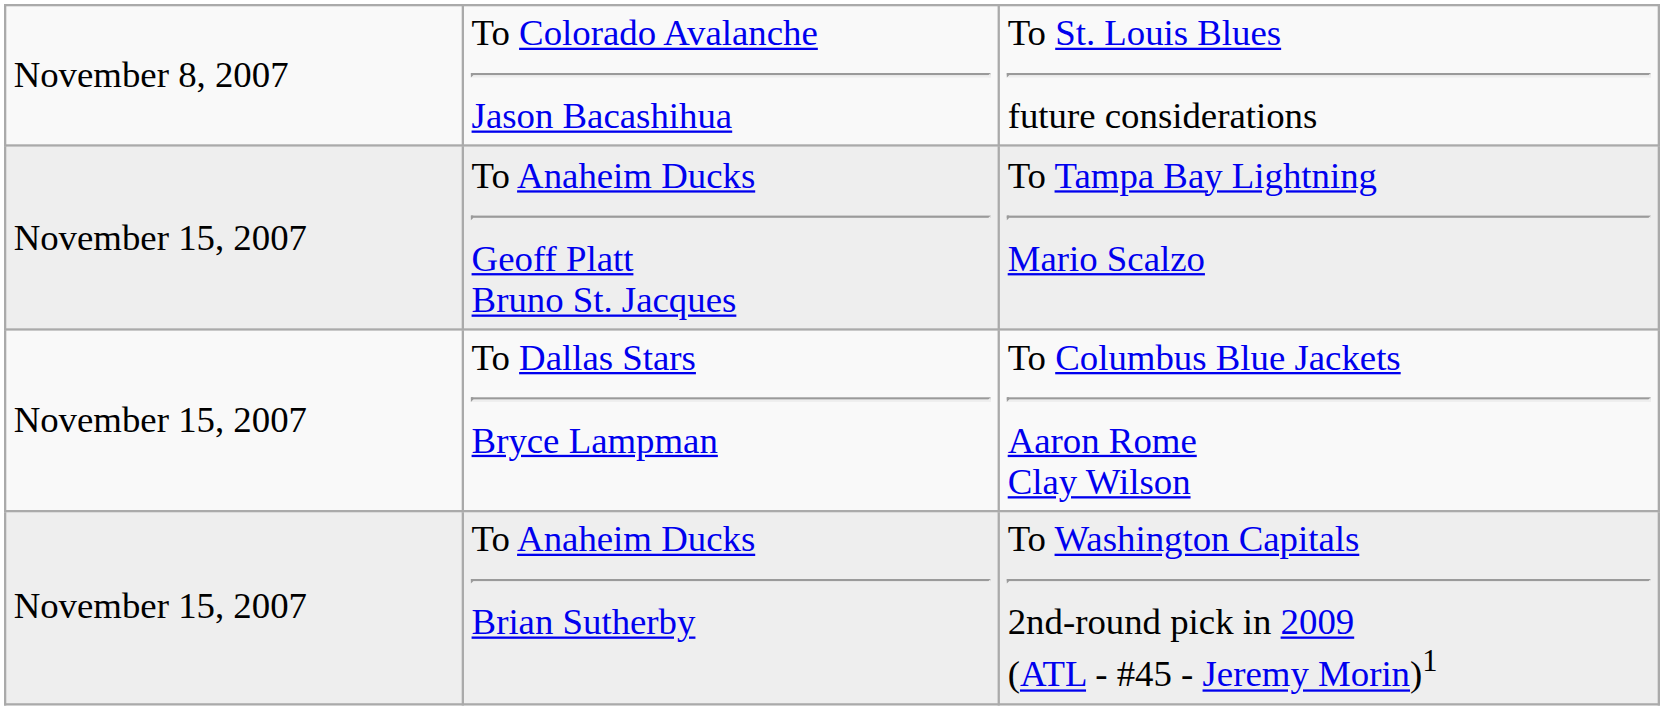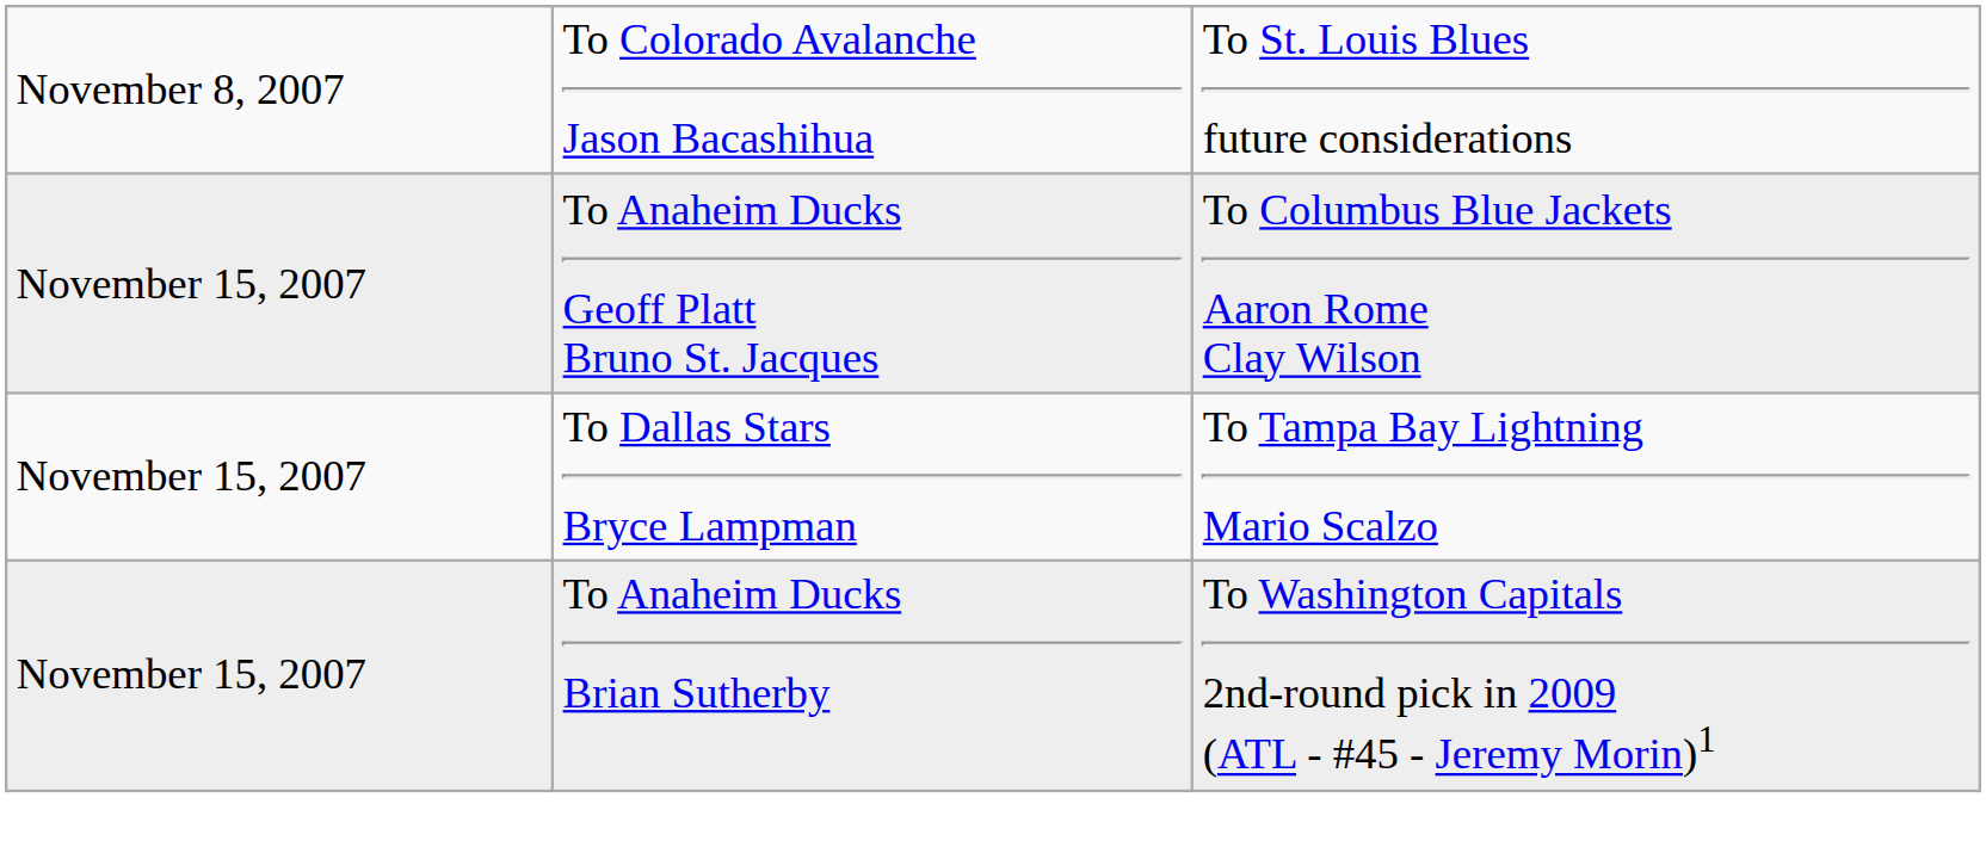 <table cellspacing=0 class="wikitable" style="border:1px solid #999999; width:720px;">
 <tr>
 <td>November 8, 2007</td>
 <td valign="top">To <a href='#'>Colorado Avalanche</a><hr><a href='#'>Jason Bacashihua</a></td>
 <td valign="top">To <a href='#'>St. Louis Blues</a><hr>future considerations</td>
 </tr>
 <tr bgcolor="#eeeeee">
 <td>November 15, 2007</td>
 <td valign="top">To <a href='#'>Anaheim Ducks</a><hr><a href='#'>Geoff Platt</a><br><a href='#'>Bruno St. Jacques</a></td>
-<td valign="top">To <a href='#'>Tampa Bay Lightning</a><hr><a href='#'>Mario Scalzo</a></td>
+<td valign="top">To <a href='#'>Columbus Blue Jackets</a><hr><a href='#'>Aaron Rome</a><br><a href='#'>Clay Wilson</a></td>
 </tr>
 <tr>
 <td>November 15, 2007</td>
 <td valign="top">To <a href='#'>Dallas Stars</a><hr><a href='#'>Bryce Lampman</a></td>
-<td valign="top">To <a href='#'>Columbus Blue Jackets</a><hr><a href='#'>Aaron Rome</a><br><a href='#'>Clay Wilson</a></td>
+<td valign="top">To <a href='#'>Tampa Bay Lightning</a><hr><a href='#'>Mario Scalzo</a></td>
 </tr>
 <tr bgcolor="#eeeeee">
 <td>November 15, 2007</td>
 <td valign="top">To <a href='#'>Anaheim Ducks</a> <hr> <a href='#'>Brian Sutherby</a></td>
 <td valign="top">To <a href='#'>Washington Capitals</a><hr>2nd-round pick in <a href='#'>2009</a><br>(<a href='#'>ATL</a> - #45 - <a href='#'>Jeremy Morin</a>)<sup>1</sup></td>
 </tr>
 </table>
